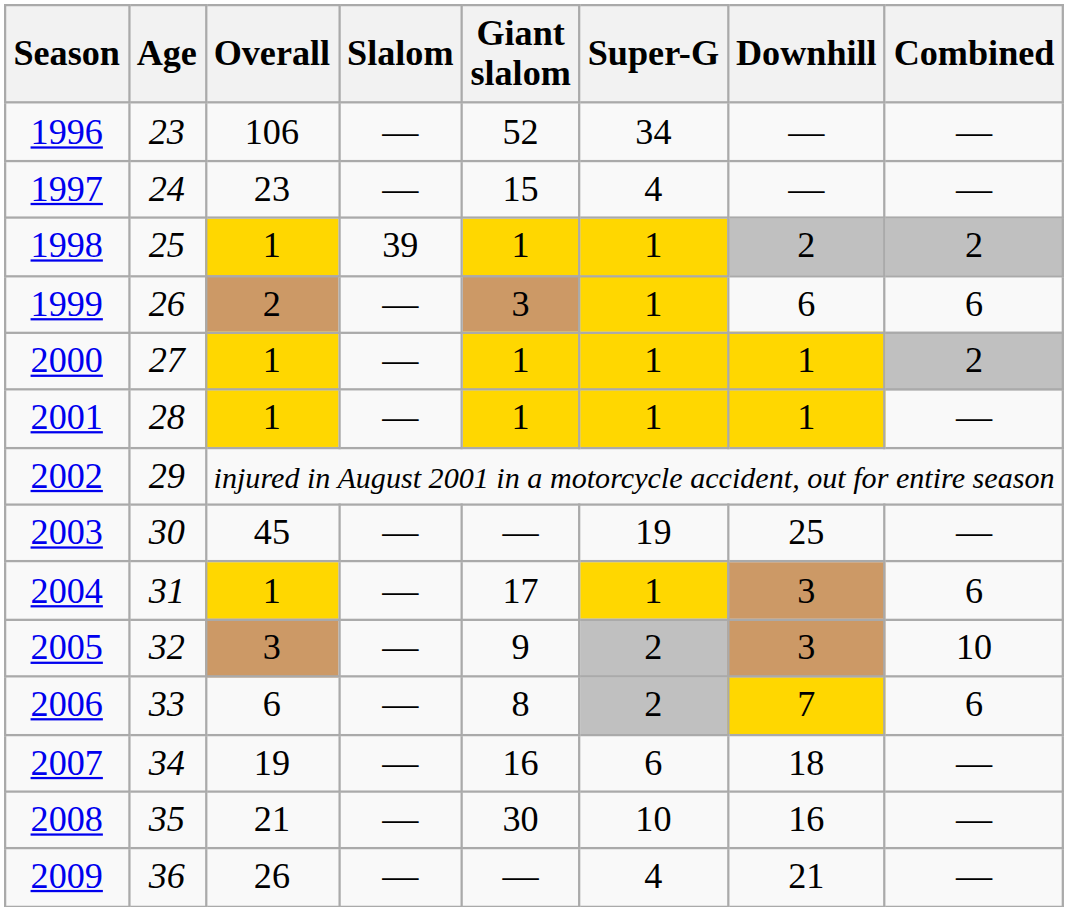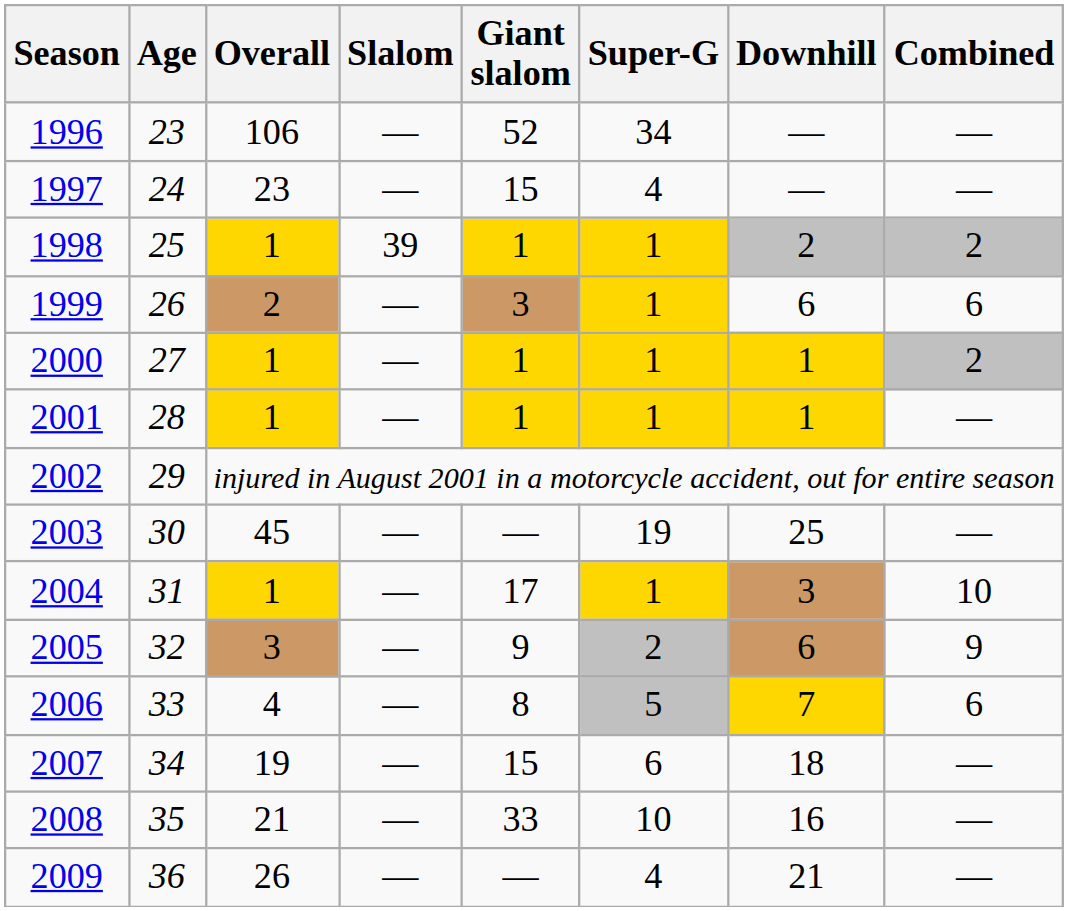 <table class=wikitable style="text-align:center">
 <tr>
 <th>Season</th>
 <th>Age</th>
 <th>Overall</th>
 <th>Slalom</th>
 <th>Giant<br>slalom</th>
 <th>Super-G</th>
 <th>Downhill</th>
 <th>Combined</th>
 </tr>
 <tr>
 <td><a href='#'>1996</a></td>
 <td><em>23</em></td>
 <td>106</td>
 <td>—</td>
 <td>52</td>
 <td>34</td>
 <td>—</td>
 <td>—</td>
 </tr>
 <tr>
 <td><a href='#'>1997</a></td>
 <td><em>24</em></td>
 <td>23</td>
 <td>—</td>
 <td>15</td>
 <td>4</td>
 <td>—</td>
 <td>—</td>
 </tr>
 <tr>
 <td><a href='#'>1998</a></td>
 <td><em>25</em></td>
 <td bgcolor="gold">1</td>
 <td>39</td>
 <td bgcolor="gold">1</td>
 <td bgcolor="gold">1</td>
 <td bgcolor="silver">2</td>
 <td bgcolor="silver">2</td>
 </tr>
 <tr>
 <td><a href='#'>1999</a></td>
 <td><em>26</em></td>
 <td bgcolor="cc9966">2</td>
 <td>—</td>
 <td bgcolor="cc9966">3</td>
 <td bgcolor="gold">1</td>
 <td>6</td>
 <td>6</td>
 </tr>
 <tr>
 <td><a href='#'>2000</a></td>
 <td><em>27</em></td>
 <td bgcolor="gold">1</td>
 <td>—</td>
 <td bgcolor="gold">1</td>
 <td bgcolor="gold">1</td>
 <td bgcolor="gold">1</td>
 <td bgcolor="silver">2</td>
 </tr>
 <tr>
 <td><a href='#'>2001</a></td>
 <td><em>28</em></td>
 <td bgcolor="gold">1</td>
 <td>—</td>
 <td bgcolor="gold">1</td>
 <td bgcolor="gold">1</td>
 <td bgcolor="gold">1</td>
 <td>—</td>
 </tr>
 <tr>
 <td><a href='#'>2002</a></td>
 <td><em>29</em></td>
 <td colspan=6><em><small>injured in August 2001 in a motorcycle accident, out for entire season</small></em></td>
 </tr>
 <tr>
 <td><a href='#'>2003</a></td>
 <td><em>30</em></td>
 <td>45</td>
 <td>—</td>
 <td>—</td>
 <td>19</td>
 <td>25</td>
 <td>—</td>
 </tr>
 <tr>
 <td><a href='#'>2004</a></td>
 <td><em>31</em></td>
 <td bgcolor="gold">1</td>
 <td>—</td>
 <td>17</td>
 <td bgcolor="gold">1</td>
 <td bgcolor="cc9966">3</td>
-<td>6</td>
+<td>10</td>
 </tr>
 <tr>
 <td><a href='#'>2005</a></td>
 <td><em>32</em></td>
 <td bgcolor="cc9966">3</td>
 <td>—</td>
 <td>9</td>
 <td bgcolor="silver">2</td>
-<td bgcolor="cc9966">3</td>
-<td>10</td>
+<td bgcolor="cc9966">6</td>
+<td>9</td>
 </tr>
 <tr>
 <td><a href='#'>2006</a></td>
 <td><em>33</em></td>
-<td>6</td>
+<td>4</td>
 <td>—</td>
 <td>8</td>
-<td bgcolor="silver">2</td>
+<td bgcolor="silver">5</td>
 <td style="background: gold;">7</td>
 <td>6</td>
 </tr>
 <tr>
 <td><a href='#'>2007</a></td>
 <td><em>34</em></td>
 <td>19</td>
 <td>—</td>
-<td>16</td>
+<td>15</td>
 <td>6</td>
 <td>18</td>
 <td>—</td>
 </tr>
 <tr>
 <td><a href='#'>2008</a></td>
 <td><em>35</em></td>
 <td>21</td>
 <td>—</td>
-<td>30</td>
+<td>33</td>
 <td>10</td>
 <td>16</td>
 <td>—</td>
 </tr>
 <tr>
 <td><a href='#'>2009</a></td>
 <td><em>36</em></td>
 <td>26</td>
 <td>—</td>
 <td>—</td>
 <td>4</td>
 <td>21</td>
 <td>—</td>
 </tr>
 </table>
